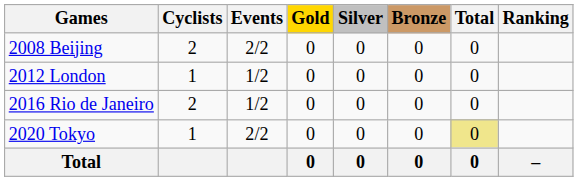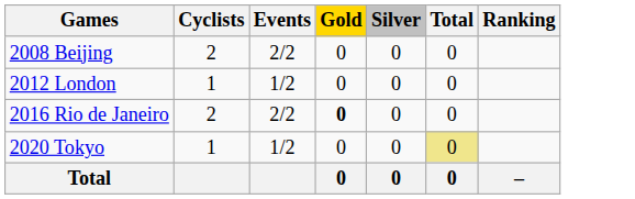 <table class="wikitable sortable" style="text-align:center">
 <tr>
 <th>Games</th>
 <th>Cyclists</th>
 <th>Events</th>
 <th style="background-color:gold;">Gold</th>
 <th style="background-color:silver;">Silver</th>
-<th style="background-color:#c96;">Bronze</th>
 <th>Total</th>
 <th>Ranking</th>
 </tr>
 <tr>
 <td align=left><a href='#'>2008 Beijing</a></td>
 <td>2</td>
 <td>2/2</td>
-<td>0</td>
 <td>0</td>
 <td>0</td>
 <td>0</td>
 <td></td>
 </tr>
 <tr>
 <td align=left><a href='#'>2012 London</a></td>
 <td>1</td>
 <td>1/2</td>
 <td>0</td>
 <td>0</td>
 <td>0</td>
-<td>0</td>
 <td></td>
 </tr>
 <tr>
 <td align=left><a href='#'>2016 Rio de Janeiro</a></td>
 <td>2</td>
-<td>1/2</td>
-<td>0</td>
-<td>0</td>
+<td>2/2</td>
+<td><strong>0</strong></td>
 <td>0</td>
 <td>0</td>
 <td></td>
 </tr>
 <tr>
 <td align=left><a href='#'>2020 Tokyo</a></td>
 <td>1</td>
-<td>2/2</td>
-<td>0</td>
+<td>1/2</td>
 <td>0</td>
 <td>0</td>
 <td style="background: khaki;">0</td>
 <td></td>
 </tr>
 <tr>
 <th>Total</th>
 <th></th>
 <th></th>
 <th>0</th>
 <th>0</th>
 <th>0</th>
-<th>0</th>
 <th>–</th>
 </tr>
 </table>
